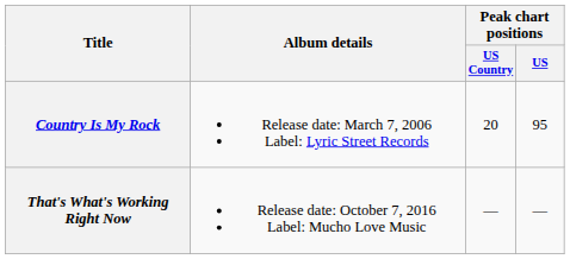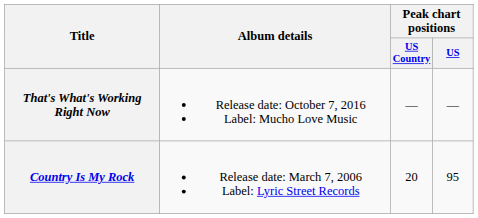 <table class="wikitable plainrowheaders" style="text-align:center;">
 <tr>
 <th rowspan="2" style="width:12em;">Title</th>
 <th rowspan="2" style="width:18em;">Album details</th>
 <th colspan="2">Peak chart<br>positions</th>
 </tr>
 <tr style="font-size:smaller;">
 <th width="45"><a href='#'>US Country</a><br></th>
 <th width="45"><a href='#'>US</a><br></th>
 </tr>
 <tr>
+<th scope="row"><em>That's What's Working Right Now</em></th>
+<td><br><ul><li>Release date: October 7, 2016</li><li>Label: Mucho Love Music</li></ul></td>
+<td>—</td>
+<td>—</td>
+</tr>
+<tr>
 <th scope="row"><em><a href='#'>Country Is My Rock</a></em></th>
 <td><br><ul><li>Release date: March 7, 2006</li><li>Label: <a href='#'>Lyric Street Records</a></li></ul></td>
 <td>20</td>
 <td>95</td>
 </tr>
-<tr>
-<th scope="row"><em>That's What's Working Right Now</em></th>
-<td><br><ul><li>Release date: October 7, 2016</li><li>Label: Mucho Love Music</li></ul></td>
-<td>—</td>
-<td>—</td>
-</tr>
 </table>
